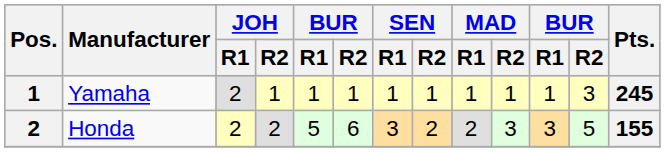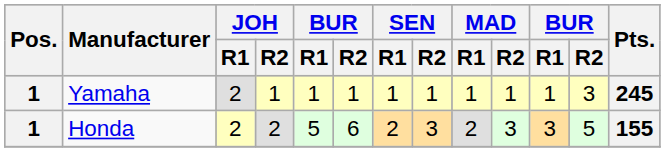 <table class="wikitable" style="font-size:85%; text-align:center;">
 <tr>
 <th rowspan="2">Pos.</th>
 <th rowspan="2">Manufacturer</th>
 <th colspan="2"><a href='#'>JOH</a><br></th>
 <th colspan="2"><a href='#'>BUR</a><br></th>
 <th colspan="2"><a href='#'>SEN</a><br></th>
 <th colspan="2"><a href='#'>MAD</a><br></th>
 <th colspan="2"><a href='#'>BUR</a><br></th>
 <th rowspan="2">Pts.</th>
 </tr>
 <tr>
 <th>R1</th>
 <th>R2</th>
 <th>R1</th>
 <th>R2</th>
 <th>R1</th>
 <th>R2</th>
 <th>R1</th>
 <th>R2</th>
 <th>R1</th>
 <th>R2</th>
 </tr>
 <tr>
 <th>1</th>
 <td align=left> <a href='#'>Yamaha</a></td>
 <td style="background:#dfdfdf;">2</td>
 <td style="background:#ffffbf;">1</td>
 <td style="background:#ffffbf;">1</td>
 <td style="background:#ffffbf;">1</td>
 <td style="background:#ffffbf;">1</td>
 <td style="background:#ffffbf;">1</td>
 <td style="background:#ffffbf;">1</td>
 <td style="background:#ffffbf;">1</td>
 <td style="background:#ffffbf;">1</td>
 <td style="background:#ffffbf;">3</td>
 <th>245</th>
 </tr>
 <tr>
-<th>2</th>
+<th>1</th>
 <td align=left> <a href='#'>Honda</a></td>
 <td style="background:#ffffbf;">2</td>
 <td style="background:#dfdfdf;">2</td>
 <td style="background:#dfffdf;">5</td>
 <td style="background:#dfffdf;">6</td>
+<td style="background:#ffdf9f;">2</td>
 <td style="background:#ffdf9f;">3</td>
-<td style="background:#ffdf9f;">2</td>
 <td style="background:#dfdfdf;">2</td>
 <td style="background:#dfffdf;">3</td>
 <td style="background:#ffdf9f;">3</td>
 <td style="background:#dfffdf;">5</td>
 <th>155</th>
 </tr>
 <tr>
 </tr>
 </table>
